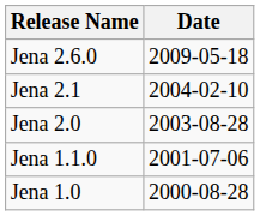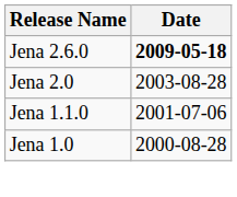 <table class="wikitable">
 <tr>
 <th>Release Name</th>
 <th>Date</th>
 </tr>
 <tr>
 <td>Jena 2.6.0</td>
-<td>2009-05-18</td>
-</tr>
-<tr>
-<td>Jena 2.1</td>
-<td>2004-02-10</td>
+<td><strong>2009-05-18</strong></td>
 </tr>
 <tr>
 <td>Jena 2.0</td>
 <td>2003-08-28</td>
 </tr>
 <tr>
 <td>Jena 1.1.0</td>
 <td>2001-07-06</td>
 </tr>
 <tr>
 <td>Jena 1.0</td>
 <td>2000-08-28</td>
 </tr>
 </table>
